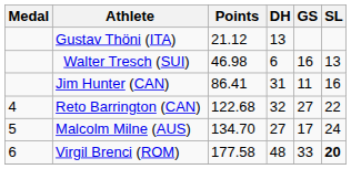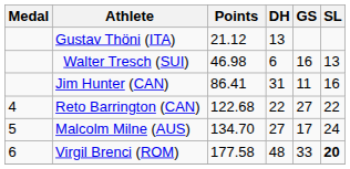 <table class=wikitable style="font-size:100%;" style="text-align:center">
 <tr bgcolor="#efefef">
 <th>Medal</th>
 <th>Athlete</th>
 <th> Points </th>
 <th>DH</th>
 <th>GS</th>
 <th>SL</th>
 </tr>
 <tr>
 <td></td>
 <td align=left> <a href='#'>Gustav Thöni</a> (<a href='#'>ITA</a>)</td>
 <td>21.12</td>
 <td>13</td>
 <td></td>
 <td></td>
 </tr>
 <tr>
 <td></td>
 <td align=left>  <a href='#'>Walter Tresch</a> (<a href='#'>SUI</a>)</td>
 <td>46.98</td>
 <td>6</td>
 <td>16</td>
 <td>13</td>
 </tr>
 <tr>
 <td></td>
 <td align=left> <a href='#'>Jim Hunter</a> (<a href='#'>CAN</a>)</td>
 <td>86.41</td>
 <td>31</td>
 <td>11</td>
 <td>16</td>
 </tr>
 <tr>
 <td>4</td>
 <td align=left> <a href='#'>Reto Barrington</a> (<a href='#'>CAN</a>) </td>
 <td>122.68</td>
-<td>32</td>
+<td>22</td>
 <td>27</td>
 <td>22</td>
 </tr>
 <tr>
 <td>5</td>
 <td align=left> <a href='#'>Malcolm Milne</a> (<a href='#'>AUS</a>)</td>
 <td>134.70</td>
 <td>27</td>
 <td>17</td>
 <td>24</td>
 </tr>
 <tr>
 <td>6</td>
 <td align=left> <a href='#'>Virgil Brenci</a> (<a href='#'>ROM</a>)</td>
 <td>177.58</td>
 <td>48</td>
 <td>33</td>
 <td><strong>20</strong></td>
 </tr>
 <tr>
 </tr>
 </table>
